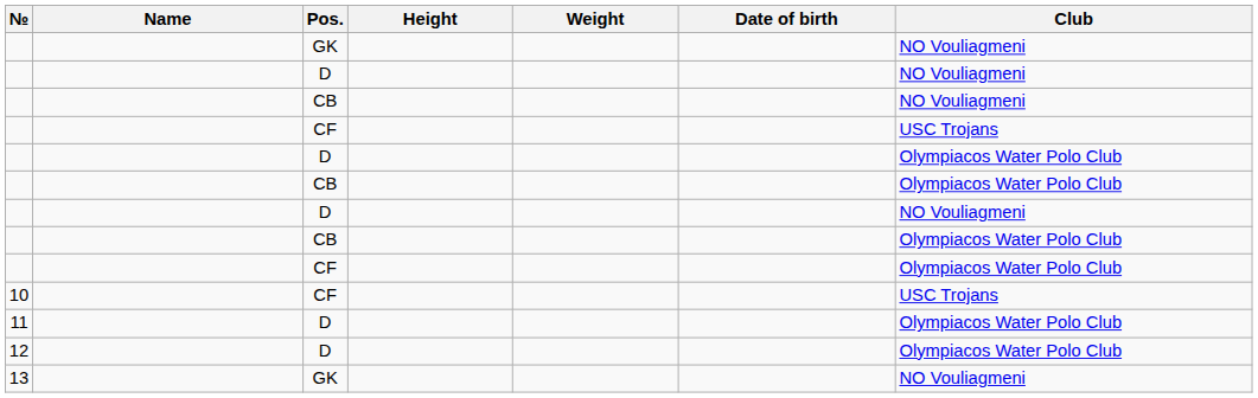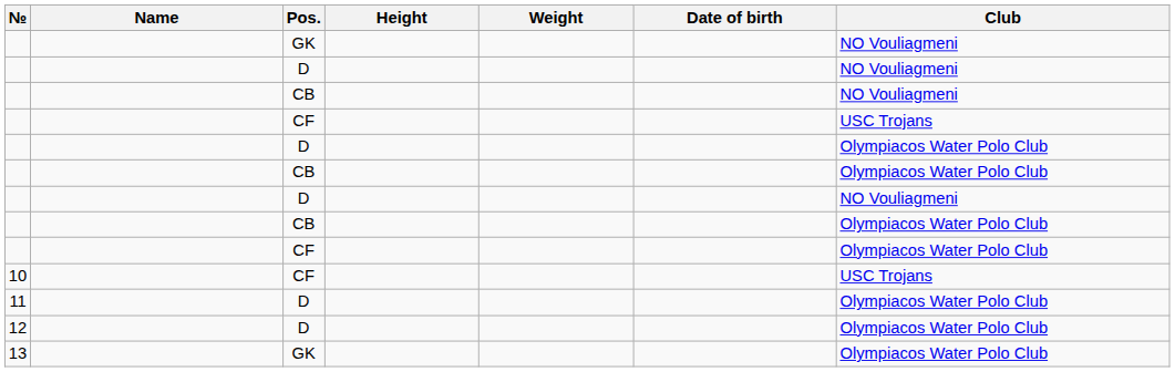 <table class="wikitable sortable" style="font-size:100%; text-align:center;">
 <tr>
 <th>№</th>
 <th style="width:15em">Name</th>
 <th>Pos.</th>
 <th style="width:9em">Height</th>
 <th style="width:9em">Weight</th>
 <th style="width:12em">Date of birth</th>
 <th style="width:20em">Club</th>
 </tr>
 <tr>
 <td></td>
 <td style="text-align:left;"></td>
 <td>GK</td>
 <td></td>
 <td></td>
 <td style="text-align:right;"></td>
 <td style="text-align:left;"> <a href='#'>NO Vouliagmeni</a></td>
 </tr>
 <tr>
 <td></td>
 <td style="text-align:left;"></td>
 <td>D</td>
 <td></td>
 <td></td>
 <td style="text-align:right;"></td>
 <td style="text-align:left;"> <a href='#'>NO Vouliagmeni</a></td>
 </tr>
 <tr>
 <td></td>
 <td style="text-align:left;"></td>
 <td>CB</td>
 <td></td>
 <td></td>
 <td style="text-align:right;"></td>
 <td style="text-align:left;"> <a href='#'>NO Vouliagmeni</a></td>
 </tr>
 <tr>
 <td></td>
 <td style="text-align:left;"></td>
 <td>CF</td>
 <td></td>
 <td></td>
 <td style="text-align:right;"></td>
 <td style="text-align:left;"> <a href='#'>USC Trojans</a></td>
 </tr>
 <tr>
 <td></td>
 <td style="text-align:left;"></td>
 <td>D</td>
 <td></td>
 <td></td>
 <td style="text-align:right;"></td>
 <td style="text-align:left;"> <a href='#'>Olympiacos Water Polo Club</a></td>
 </tr>
 <tr>
 <td></td>
 <td style="text-align:left;"></td>
 <td>CB</td>
 <td></td>
 <td></td>
 <td style="text-align:right;"></td>
 <td style="text-align:left;"> <a href='#'>Olympiacos Water Polo Club</a></td>
 </tr>
 <tr>
 <td></td>
 <td style="text-align:left;"></td>
 <td>D</td>
 <td></td>
 <td></td>
 <td style="text-align:right;"></td>
 <td style="text-align:left;"> <a href='#'>NO Vouliagmeni</a></td>
 </tr>
 <tr>
 <td></td>
 <td style="text-align:left;"></td>
 <td>CB</td>
 <td></td>
 <td></td>
 <td style="text-align:right;"></td>
 <td style="text-align:left;"> <a href='#'>Olympiacos Water Polo Club</a></td>
 </tr>
 <tr>
 <td></td>
 <td style="text-align:left;"></td>
 <td>CF</td>
 <td></td>
 <td></td>
 <td style="text-align:right;"></td>
 <td style="text-align:left;"> <a href='#'>Olympiacos Water Polo Club</a></td>
 </tr>
 <tr>
 <td>10</td>
 <td style="text-align:left;"></td>
 <td>CF</td>
 <td></td>
 <td></td>
 <td style="text-align:right;"></td>
 <td style="text-align:left;"> <a href='#'>USC Trojans</a></td>
 </tr>
 <tr>
 <td>11</td>
 <td style="text-align:left;"></td>
 <td>D</td>
 <td></td>
 <td></td>
 <td style="text-align:right;"></td>
 <td style="text-align:left;"> <a href='#'>Olympiacos Water Polo Club</a></td>
 </tr>
 <tr>
 <td>12</td>
 <td style="text-align:left;"></td>
 <td>D</td>
 <td></td>
 <td></td>
 <td style="text-align:right;"></td>
 <td style="text-align:left;"> <a href='#'>Olympiacos Water Polo Club</a></td>
 </tr>
 <tr>
 <td>13</td>
 <td style="text-align:left;"></td>
 <td>GK</td>
 <td></td>
 <td></td>
 <td style="text-align:right;"></td>
-<td style="text-align:left;"> <a href='#'>NO Vouliagmeni</a></td>
+<td style="text-align:left;"> <a href='#'>Olympiacos Water Polo Club</a></td>
 </tr>
 </table>
